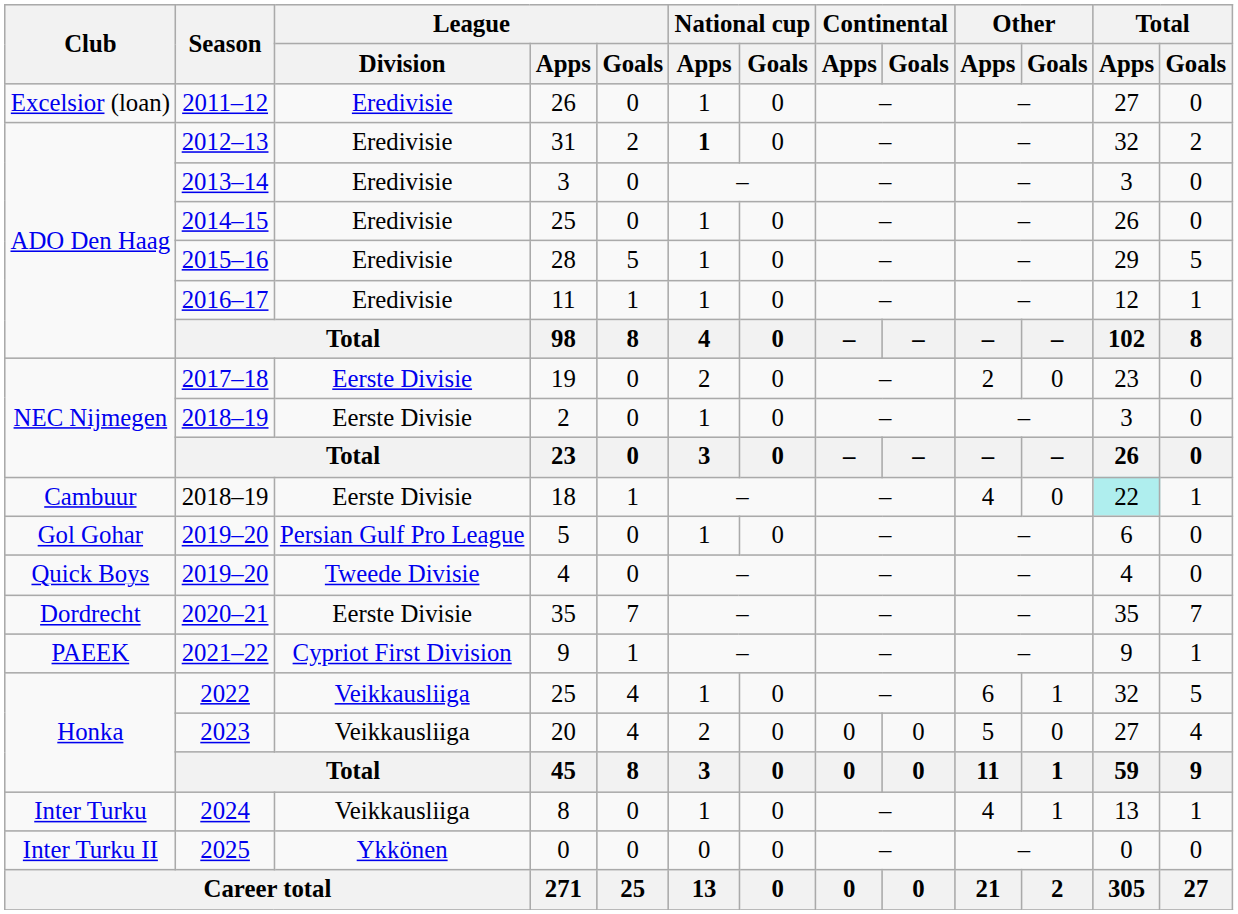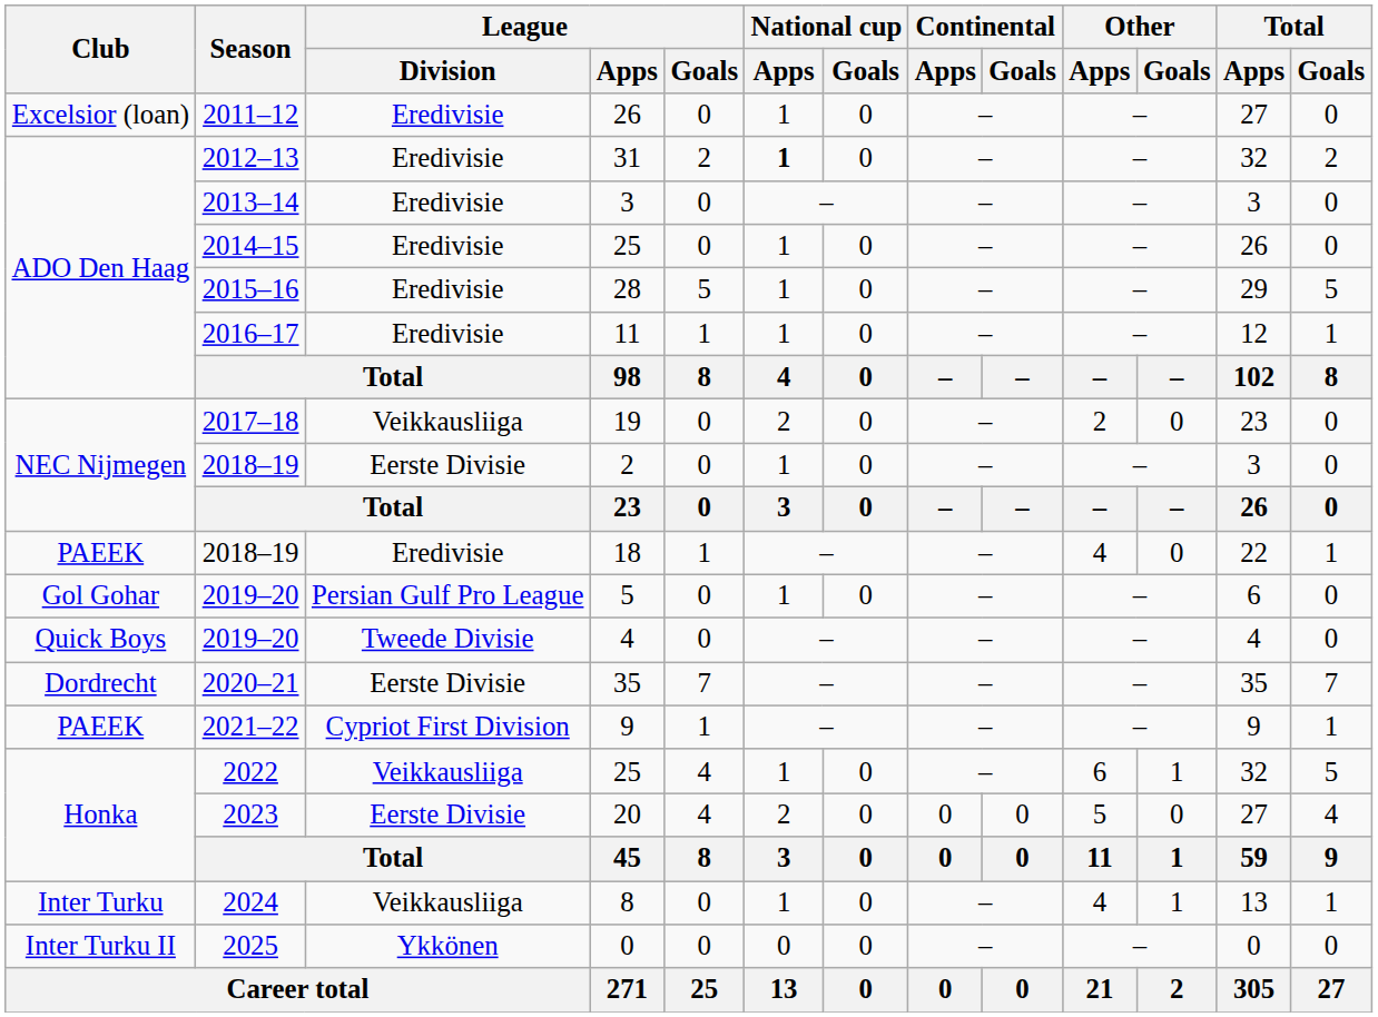 <table class="wikitable" style="text-align:center">
 <tr>
 <th rowspan="2">Club</th>
 <th rowspan="2">Season</th>
 <th colspan="3">League</th>
 <th colspan="2">National cup</th>
 <th colspan="2">Continental</th>
 <th colspan="2">Other</th>
 <th colspan="2">Total</th>
 </tr>
 <tr>
 <th>Division</th>
 <th>Apps</th>
 <th>Goals</th>
 <th>Apps</th>
 <th>Goals</th>
 <th>Apps</th>
 <th>Goals</th>
 <th>Apps</th>
 <th>Goals</th>
 <th>Apps</th>
 <th>Goals</th>
 </tr>
 <tr>
 <td><a href='#'>Excelsior</a> (loan)</td>
 <td><a href='#'>2011–12</a></td>
 <td><a href='#'>Eredivisie</a></td>
 <td>26</td>
 <td>0</td>
 <td>1</td>
 <td>0</td>
 <td colspan="2">–</td>
 <td colspan="2">–</td>
 <td>27</td>
 <td>0</td>
 </tr>
 <tr>
 <td rowspan="6"><a href='#'>ADO Den Haag</a></td>
 <td><a href='#'>2012–13</a></td>
 <td>Eredivisie</td>
 <td>31</td>
 <td>2</td>
 <td><strong>1</strong></td>
 <td>0</td>
 <td colspan="2">–</td>
 <td colspan="2">–</td>
 <td>32</td>
 <td>2</td>
 </tr>
 <tr>
 <td><a href='#'>2013–14</a></td>
 <td>Eredivisie</td>
 <td>3</td>
 <td>0</td>
 <td colspan="2">–</td>
 <td colspan="2">–</td>
 <td colspan="2">–</td>
 <td>3</td>
 <td>0</td>
 </tr>
 <tr>
 <td><a href='#'>2014–15</a></td>
 <td>Eredivisie</td>
 <td>25</td>
 <td>0</td>
 <td>1</td>
 <td>0</td>
 <td colspan="2">–</td>
 <td colspan="2">–</td>
 <td>26</td>
 <td>0</td>
 </tr>
 <tr>
 <td><a href='#'>2015–16</a></td>
 <td>Eredivisie</td>
 <td>28</td>
 <td>5</td>
 <td>1</td>
 <td>0</td>
 <td colspan="2">–</td>
 <td colspan="2">–</td>
 <td>29</td>
 <td>5</td>
 </tr>
 <tr>
 <td><a href='#'>2016–17</a></td>
 <td>Eredivisie</td>
 <td>11</td>
 <td>1</td>
 <td>1</td>
 <td>0</td>
 <td colspan="2">–</td>
 <td colspan="2">–</td>
 <td>12</td>
 <td>1</td>
 </tr>
 <tr>
 <th colspan="2">Total</th>
 <th>98</th>
 <th>8</th>
 <th>4</th>
 <th>0</th>
 <th>–</th>
 <th>–</th>
 <th>–</th>
 <th>–</th>
 <th>102</th>
 <th>8</th>
 </tr>
 <tr>
 <td rowspan="3"><a href='#'>NEC Nijmegen</a></td>
 <td><a href='#'>2017–18</a></td>
-<td><a href='#'>Eerste Divisie</a></td>
+<td>Veikkausliiga</td>
 <td>19</td>
 <td>0</td>
 <td>2</td>
 <td>0</td>
 <td colspan="2">–</td>
 <td>2</td>
 <td>0</td>
 <td>23</td>
 <td>0</td>
 </tr>
 <tr>
 <td><a href='#'>2018–19</a></td>
 <td>Eerste Divisie</td>
 <td>2</td>
 <td>0</td>
 <td>1</td>
 <td>0</td>
 <td colspan="2">–</td>
 <td colspan="2">–</td>
 <td>3</td>
 <td>0</td>
 </tr>
 <tr>
 <th colspan="2">Total</th>
 <th>23</th>
 <th>0</th>
 <th>3</th>
 <th>0</th>
 <th>–</th>
 <th>–</th>
 <th>–</th>
 <th>–</th>
 <th>26</th>
 <th>0</th>
 </tr>
 <tr>
-<td><a href='#'>Cambuur</a></td>
+<td><a href='#'>PAEEK</a></td>
 <td>2018–19</td>
-<td>Eerste Divisie</td>
+<td>Eredivisie</td>
 <td>18</td>
 <td>1</td>
 <td colspan="2">–</td>
 <td colspan="2">–</td>
 <td>4</td>
 <td>0</td>
-<td style="background: paleturquoise;">22</td>
+<td>22</td>
 <td>1</td>
 </tr>
 <tr>
 <td><a href='#'>Gol Gohar</a></td>
 <td><a href='#'>2019–20</a></td>
 <td><a href='#'>Persian Gulf Pro League</a></td>
 <td>5</td>
 <td>0</td>
 <td>1</td>
 <td>0</td>
 <td colspan="2">–</td>
 <td colspan="2">–</td>
 <td>6</td>
 <td>0</td>
 </tr>
 <tr>
 <td><a href='#'>Quick Boys</a></td>
 <td><a href='#'>2019–20</a></td>
 <td><a href='#'>Tweede Divisie</a></td>
 <td>4</td>
 <td>0</td>
 <td colspan="2">–</td>
 <td colspan="2">–</td>
 <td colspan="2">–</td>
 <td>4</td>
 <td>0</td>
 </tr>
 <tr>
 <td><a href='#'>Dordrecht</a></td>
 <td><a href='#'>2020–21</a></td>
 <td>Eerste Divisie</td>
 <td>35</td>
 <td>7</td>
 <td colspan="2">–</td>
 <td colspan="2">–</td>
 <td colspan="2">–</td>
 <td>35</td>
 <td>7</td>
 </tr>
 <tr>
 <td><a href='#'>PAEEK</a></td>
 <td><a href='#'>2021–22</a></td>
 <td><a href='#'>Cypriot First Division</a></td>
 <td>9</td>
 <td>1</td>
 <td colspan="2">–</td>
 <td colspan="2">–</td>
 <td colspan="2">–</td>
 <td>9</td>
 <td>1</td>
 </tr>
 <tr>
 <td rowspan="3"><a href='#'>Honka</a></td>
 <td><a href='#'>2022</a></td>
 <td><a href='#'>Veikkausliiga</a></td>
 <td>25</td>
 <td>4</td>
 <td>1</td>
 <td>0</td>
 <td colspan="2">–</td>
 <td>6</td>
 <td>1</td>
 <td>32</td>
 <td>5</td>
 </tr>
 <tr>
 <td><a href='#'>2023</a></td>
-<td>Veikkausliiga</td>
+<td><a href='#'>Eerste Divisie</a></td>
 <td>20</td>
 <td>4</td>
 <td>2</td>
 <td>0</td>
 <td>0</td>
 <td>0</td>
 <td>5</td>
 <td>0</td>
 <td>27</td>
 <td>4</td>
 </tr>
 <tr>
 <th colspan="2">Total</th>
 <th>45</th>
 <th>8</th>
 <th>3</th>
 <th>0</th>
 <th>0</th>
 <th>0</th>
 <th>11</th>
 <th>1</th>
 <th>59</th>
 <th>9</th>
 </tr>
 <tr>
 <td><a href='#'>Inter Turku</a></td>
 <td><a href='#'>2024</a></td>
 <td>Veikkausliiga</td>
 <td>8</td>
 <td>0</td>
 <td>1</td>
 <td>0</td>
 <td colspan="2">–</td>
 <td>4</td>
 <td>1</td>
 <td>13</td>
 <td>1</td>
 </tr>
 <tr>
 <td><a href='#'>Inter Turku II</a></td>
 <td><a href='#'>2025</a></td>
 <td><a href='#'>Ykkönen</a></td>
 <td>0</td>
 <td>0</td>
 <td>0</td>
 <td>0</td>
 <td colspan="2">–</td>
 <td colspan="2">–</td>
 <td>0</td>
 <td>0</td>
 </tr>
 <tr>
 <th colspan="3">Career total</th>
 <th>271</th>
 <th>25</th>
 <th>13</th>
 <th>0</th>
 <th>0</th>
 <th>0</th>
 <th>21</th>
 <th>2</th>
 <th>305</th>
 <th>27</th>
 </tr>
 </table>
